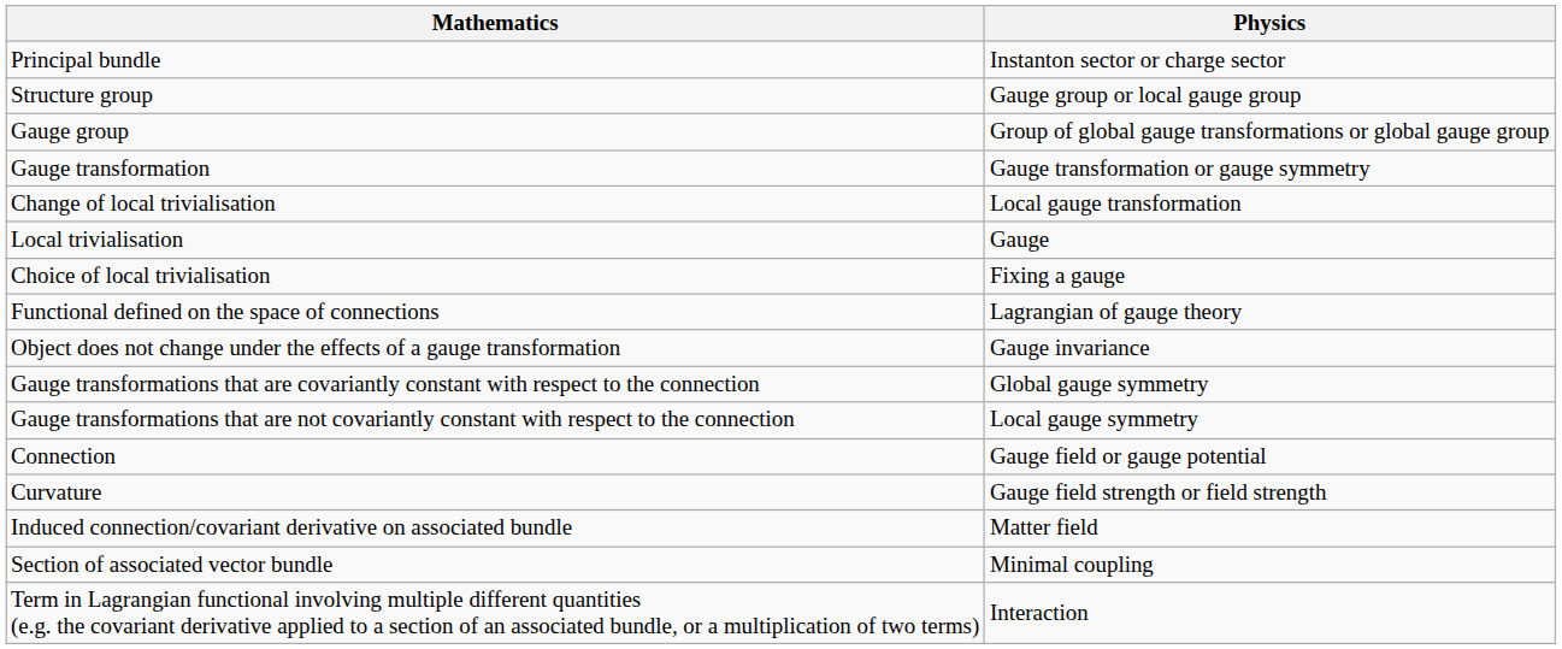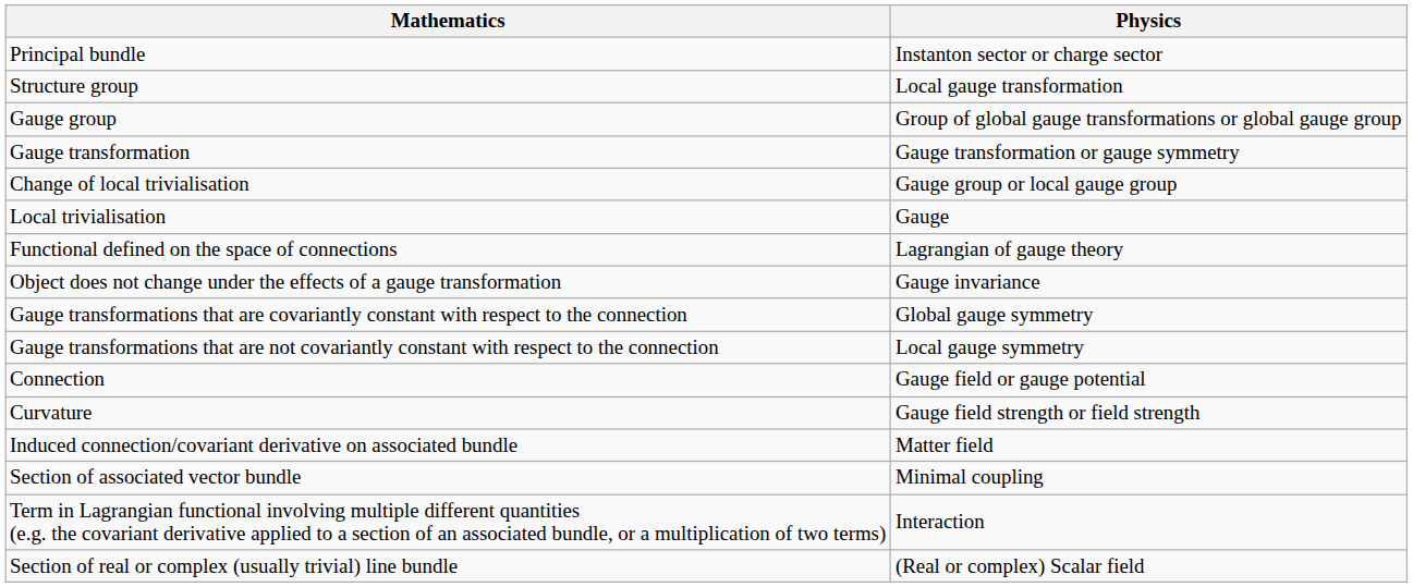 <table class="wikitable" style="margin-left: auto; margin-right: auto; border: none;">
 <tr>
 <th>Mathematics</th>
 <th>Physics</th>
 </tr>
 <tr>
 <td>Principal bundle</td>
 <td>Instanton sector or charge sector</td>
 </tr>
 <tr>
 <td>Structure group</td>
-<td>Gauge group or local gauge group</td>
+<td>Local gauge transformation</td>
 </tr>
 <tr>
 <td>Gauge group</td>
 <td>Group of global gauge transformations or global gauge group</td>
 </tr>
 <tr>
 <td>Gauge transformation</td>
 <td>Gauge transformation or gauge symmetry</td>
 </tr>
 <tr>
 <td>Change of local trivialisation</td>
-<td>Local gauge transformation</td>
+<td>Gauge group or local gauge group</td>
 </tr>
 <tr>
 <td>Local trivialisation</td>
 <td>Gauge</td>
-</tr>
-<tr>
-<td>Choice of local trivialisation</td>
-<td>Fixing a gauge</td>
 </tr>
 <tr>
 <td>Functional defined on the space of connections</td>
 <td>Lagrangian of gauge theory</td>
 </tr>
 <tr>
 <td>Object does not change under the effects of a gauge transformation</td>
 <td>Gauge invariance</td>
 </tr>
 <tr>
 <td>Gauge transformations that are covariantly constant with respect to the connection</td>
 <td>Global gauge symmetry</td>
 </tr>
 <tr>
 <td>Gauge transformations that are not covariantly constant with respect to the connection</td>
 <td>Local gauge symmetry</td>
 </tr>
 <tr>
 <td>Connection</td>
 <td>Gauge field or gauge potential</td>
 </tr>
 <tr>
 <td>Curvature</td>
 <td>Gauge field strength or field strength</td>
 </tr>
 <tr>
 <td>Induced connection/covariant derivative on associated bundle</td>
 <td>Matter field</td>
 </tr>
 <tr>
 <td>Section of associated vector bundle</td>
 <td>Minimal coupling</td>
 </tr>
 <tr>
 <td>Term in Lagrangian functional involving multiple different quantities<br>(e.g. the covariant derivative applied to a section of an associated bundle, or a multiplication of two terms)</td>
 <td>Interaction</td>
 </tr>
 <tr>
+<td>Section of real or complex (usually trivial) line bundle</td>
+<td>(Real or complex) Scalar field</td>
+</tr>
+<tr>
 </tr>
 </table>
